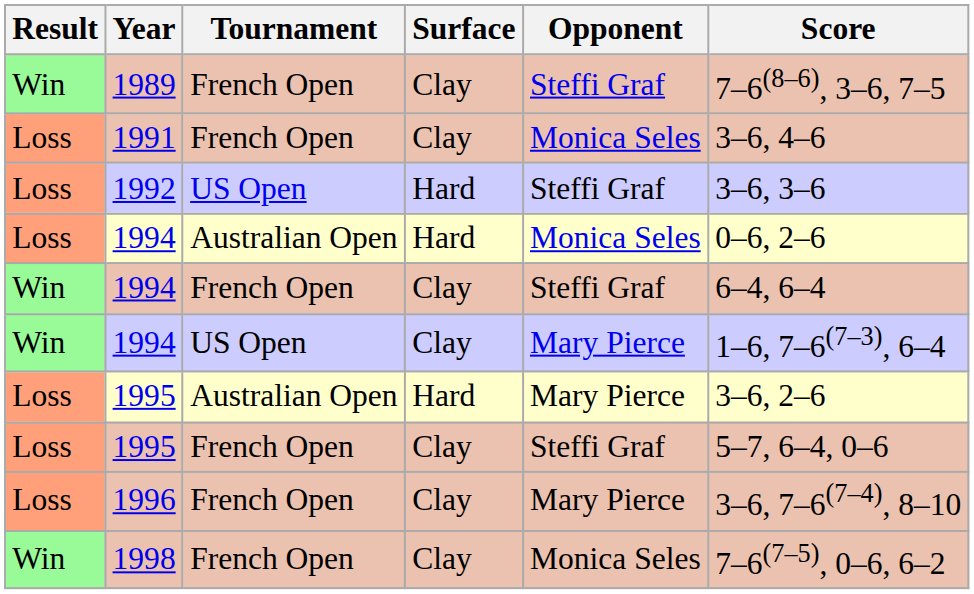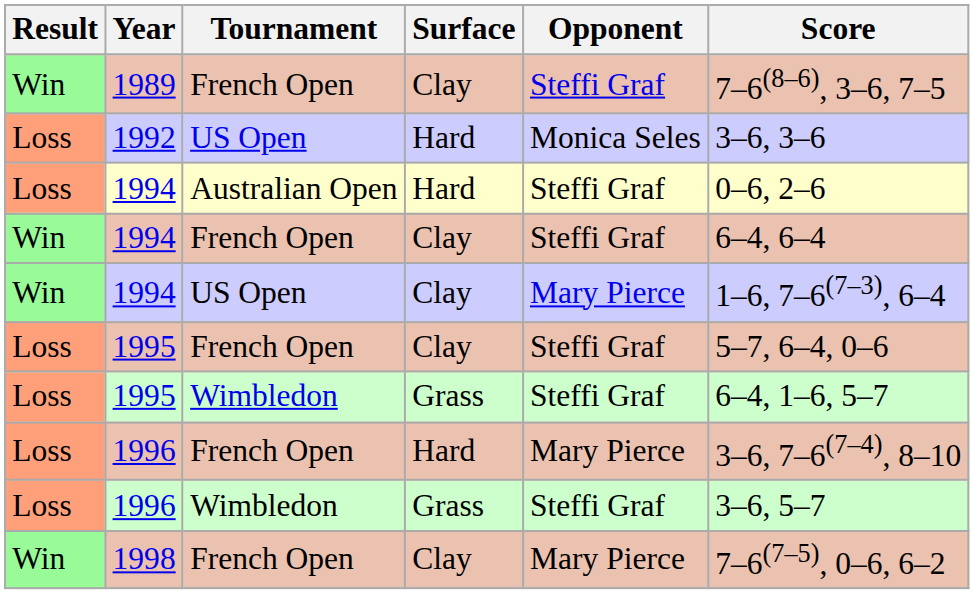 <table class="sortable wikitable">
 <tr>
 <th>Result</th>
 <th>Year</th>
 <th>Tournament</th>
 <th>Surface</th>
 <th>Opponent</th>
 <th class="unsortable">Score</th>
 </tr>
 <tr style="background:#ebc2af;">
 <td style="background:#98fb98;">Win</td>
 <td><a href='#'>1989</a></td>
 <td>French Open</td>
 <td>Clay</td>
 <td> <a href='#'>Steffi Graf</a></td>
 <td>7–6<sup>(8–6)</sup>, 3–6, 7–5</td>
 </tr>
-<tr style="background:#ebc2af;">
-<td style="background:#ffa07a;">Loss</td>
-<td><a href='#'>1991</a></td>
-<td>French Open</td>
-<td>Clay</td>
-<td> <a href='#'>Monica Seles</a></td>
-<td>3–6, 4–6</td>
-</tr>
 <tr style="background:#ccccff;">
 <td style="background:#ffa07a;">Loss</td>
 <td><a href='#'>1992</a></td>
 <td><a href='#'>US Open</a></td>
 <td>Hard</td>
-<td> Steffi Graf</td>
+<td> Monica Seles</td>
 <td>3–6, 3–6</td>
 </tr>
 <tr style="background:#ffffcc;">
 <td style="background:#ffa07a;">Loss</td>
 <td><a href='#'>1994</a></td>
 <td>Australian Open</td>
 <td>Hard</td>
-<td> <a href='#'>Monica Seles</a></td>
+<td> Steffi Graf</td>
 <td>0–6, 2–6</td>
 </tr>
 <tr style="background:#ebc2af;">
 <td style="background:#98fb98;">Win</td>
 <td><a href='#'>1994</a></td>
 <td>French Open</td>
 <td>Clay</td>
 <td> Steffi Graf</td>
 <td>6–4, 6–4</td>
 </tr>
 <tr style="background:#ccccff;">
 <td style="background:#98fb98;">Win</td>
 <td><a href='#'>1994</a></td>
 <td>US Open</td>
 <td>Clay</td>
 <td> <a href='#'>Mary Pierce</a></td>
 <td>1–6, 7–6<sup>(7–3)</sup>, 6–4</td>
 </tr>
-<tr style="background:#ffffcc;">
-<td style="background:#ffa07a;">Loss</td>
-<td><a href='#'>1995</a></td>
-<td>Australian Open</td>
-<td>Hard</td>
-<td> Mary Pierce</td>
-<td>3–6, 2–6</td>
-</tr>
 <tr style="background:#ebc2af;">
 <td style="background:#ffa07a;">Loss</td>
 <td><a href='#'>1995</a></td>
 <td>French Open</td>
 <td>Clay</td>
 <td> Steffi Graf</td>
 <td>5–7, 6–4, 0–6</td>
 </tr>
+<tr style="background:#ccffcc;">
+<td style="background:#ffa07a;">Loss</td>
+<td><a href='#'>1995</a></td>
+<td><a href='#'>Wimbledon</a></td>
+<td>Grass</td>
+<td> Steffi Graf</td>
+<td>6–4, 1–6, 5–7</td>
+</tr>
 <tr style="background:#ebc2af;">
 <td style="background:#ffa07a;">Loss</td>
 <td><a href='#'>1996</a></td>
 <td>French Open</td>
-<td>Clay</td>
+<td>Hard</td>
 <td> Mary Pierce</td>
 <td>3–6, 7–6<sup>(7–4)</sup>, 8–10</td>
+</tr>
+<tr style="background:#ccffcc;">
+<td style="background:#ffa07a;">Loss</td>
+<td><a href='#'>1996</a></td>
+<td>Wimbledon</td>
+<td>Grass</td>
+<td> Steffi Graf</td>
+<td>3–6, 5–7</td>
 </tr>
 <tr style="background:#ebc2af;">
 <td style="background:#98fb98;">Win</td>
 <td><a href='#'>1998</a></td>
 <td>French Open</td>
 <td>Clay</td>
-<td> Monica Seles</td>
+<td> Mary Pierce</td>
 <td>7–6<sup>(7–5)</sup>, 0–6, 6–2</td>
 </tr>
 </table>
